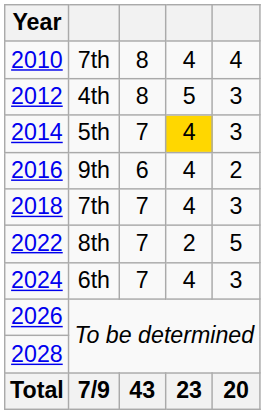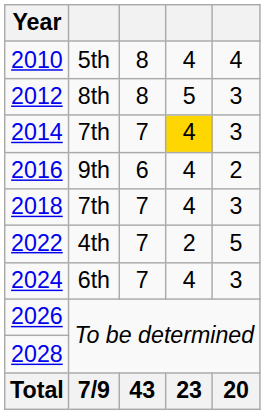 <table class="wikitable" style="text-align:center">
 <tr>
 <th>Year</th>
 <th></th>
 <th width=25></th>
 <th width=25></th>
 <th width=25></th>
 </tr>
 <tr>
 <td> <a href='#'>2010</a></td>
-<td>7th</td>
+<td>5th</td>
 <td>8</td>
 <td>4</td>
 <td>4</td>
 </tr>
 <tr>
 <td> <a href='#'>2012</a></td>
-<td>4th</td>
+<td>8th</td>
 <td>8</td>
 <td>5</td>
 <td>3</td>
 </tr>
 <tr>
 <td> <a href='#'>2014</a></td>
-<td>5th</td>
+<td>7th</td>
 <td>7</td>
 <td style="background: gold;">4</td>
 <td>3</td>
 </tr>
 <tr>
 <td> <a href='#'>2016</a></td>
 <td>9th</td>
 <td>6</td>
 <td>4</td>
 <td>2</td>
 </tr>
 <tr>
 <td> <a href='#'>2018</a></td>
 <td>7th</td>
 <td>7</td>
 <td>4</td>
 <td>3</td>
 </tr>
 <tr>
 <td> <a href='#'>2022</a></td>
-<td>8th</td>
+<td>4th</td>
 <td>7</td>
 <td>2</td>
 <td>5</td>
 </tr>
 <tr>
 <td> <a href='#'>2024</a></td>
 <td>6th</td>
 <td>7</td>
 <td>4</td>
 <td>3</td>
 </tr>
 <tr>
 <td> <a href='#'>2026</a></td>
 <td colspan=4 rowspan=2><em>To be determined</em></td>
 </tr>
 <tr>
 <td> <a href='#'>2028</a></td>
 </tr>
 <tr>
 <th>Total</th>
 <th>7/9</th>
 <th>43</th>
 <th>23</th>
 <th>20</th>
 </tr>
 </table>
